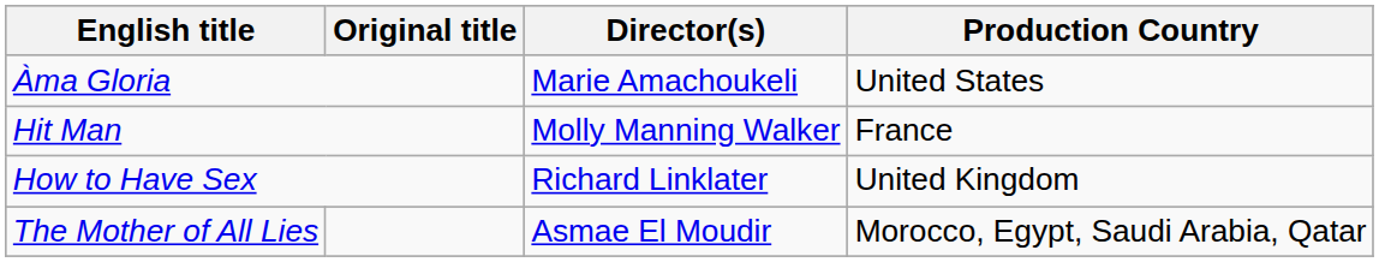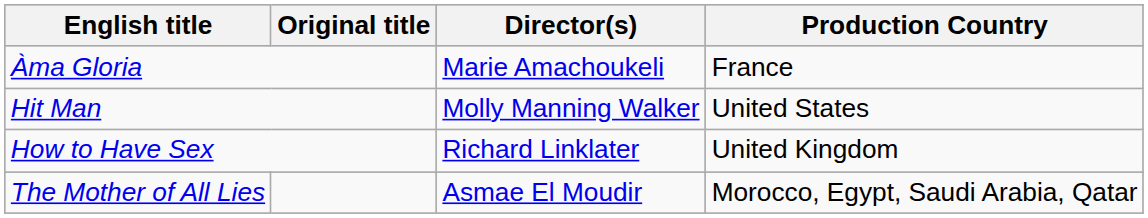 <table class="wikitable plainrowheaders" style="margin-bottom:4px">
 <tr>
 <th scope="col">English title</th>
 <th scope="col">Original title</th>
 <th scope="col">Director(s)</th>
 <th scope="col">Production Country</th>
 </tr>
 <tr>
 <td colspan="2" scope="row"><em><a href='#'>Àma Gloria</a></em></td>
 <td><a href='#'>Marie Amachoukeli</a></td>
-<td>United States</td>
+<td>France</td>
 </tr>
 <tr>
 <td colspan="2" scope="row"><em><a href='#'>Hit Man</a></em></td>
 <td><a href='#'>Molly Manning Walker</a></td>
-<td>France</td>
+<td>United States</td>
 </tr>
 <tr>
 <td colspan="2" scope="row"><em><a href='#'>How to Have Sex</a></em></td>
 <td><a href='#'>Richard Linklater</a></td>
 <td>United Kingdom</td>
 </tr>
 <tr>
 <td scope="row"><em><a href='#'>The Mother of All Lies</a></em></td>
 <td></td>
 <td><a href='#'>Asmae El Moudir</a></td>
 <td>Morocco, Egypt, Saudi Arabia, Qatar</td>
 </tr>
 </table>
